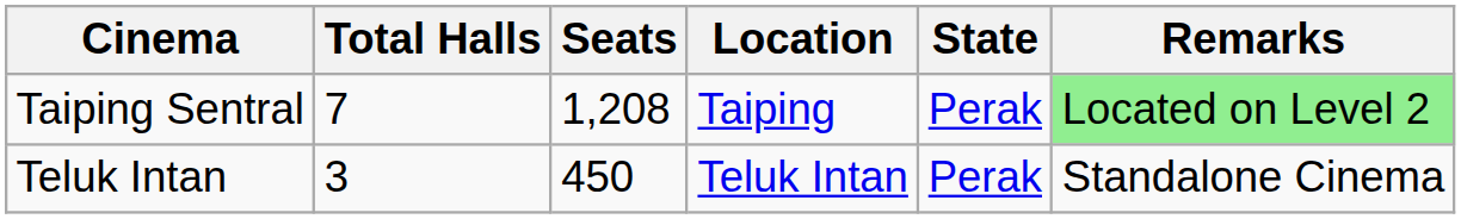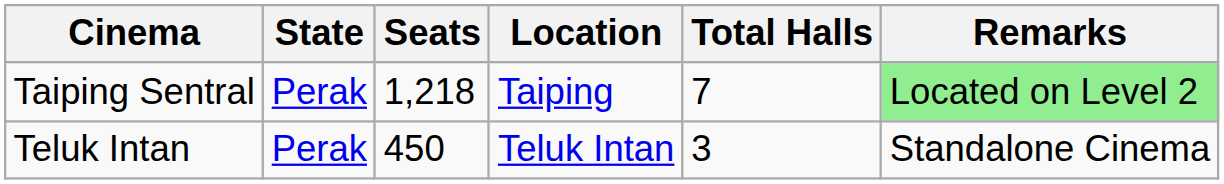 <table class="wikitable sortable" style="text-align:left">
 <tr>
 <th>Cinema</th>
-<th>Total Halls</th>
+<th>State</th>
 <th>Seats</th>
 <th>Location</th>
-<th>State</th>
+<th>Total Halls</th>
 <th>Remarks</th>
 </tr>
 <tr>
 <td>Taiping Sentral</td>
+<td><a href='#'>Perak</a></td>
+<td>1,218</td>
+<td><a href='#'>Taiping</a></td>
 <td>7</td>
-<td>1,208</td>
-<td><a href='#'>Taiping</a></td>
-<td><a href='#'>Perak</a></td>
 <td style="background: lightgreen;">Located on Level 2</td>
 </tr>
 <tr>
 <td>Teluk Intan</td>
-<td>3</td>
+<td><a href='#'>Perak</a></td>
 <td>450</td>
 <td><a href='#'>Teluk Intan</a></td>
-<td><a href='#'>Perak</a></td>
+<td>3</td>
 <td>Standalone Cinema</td>
 </tr>
 </table>
